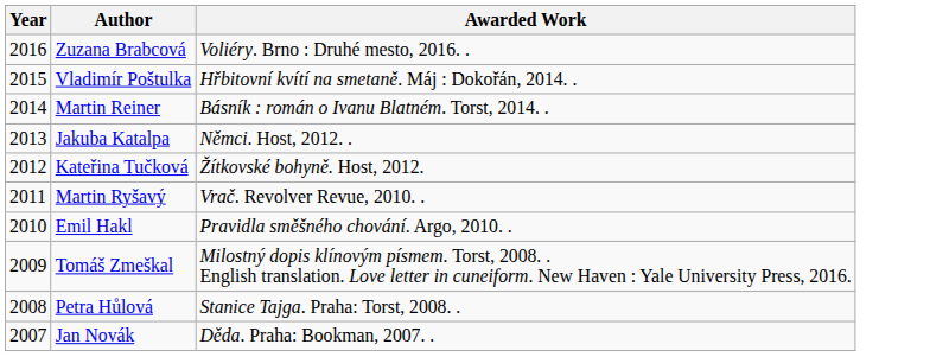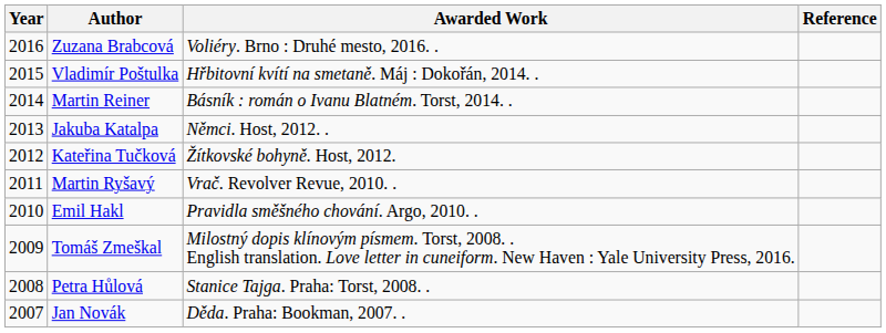 <table class="wikitable">
 <tr>
 <th>Year</th>
 <th>Author</th>
 <th>Awarded Work</th>
+<th>Reference</th>
 </tr>
 <tr>
 <td>2016</td>
 <td><a href='#'>Zuzana Brabcová</a></td>
 <td><em>Voliéry</em>. Brno : Druhé mesto, 2016. .</td>
+<td></td>
 </tr>
 <tr>
 <td>2015</td>
 <td><a href='#'>Vladimír Poštulka</a></td>
 <td><em>Hřbitovní kvítí na smetaně</em>. Máj : Dokořán, 2014. .</td>
+<td></td>
 </tr>
 <tr>
 <td>2014</td>
 <td><a href='#'>Martin Reiner</a></td>
 <td><em>Básník : román o Ivanu Blatném</em>. Torst, 2014. .</td>
+<td></td>
 </tr>
 <tr>
 <td>2013</td>
 <td><a href='#'>Jakuba Katalpa</a></td>
 <td><em>Němci</em>. Host, 2012. .</td>
+<td></td>
 </tr>
 <tr>
 <td>2012</td>
 <td><a href='#'>Kateřina Tučková</a></td>
 <td><em>Žítkovské bohyně.</em> Host, 2012. </td>
+<td></td>
 </tr>
 <tr>
 <td>2011</td>
 <td><a href='#'>Martin Ryšavý</a></td>
 <td><em>Vrač</em>. Revolver Revue, 2010. .</td>
+<td></td>
 </tr>
 <tr>
 <td>2010</td>
 <td><a href='#'>Emil Hakl</a></td>
 <td><em>Pravidla směšného chování</em>. Argo, 2010. .</td>
+<td></td>
 </tr>
 <tr>
 <td>2009</td>
 <td><a href='#'>Tomáš Zmeškal</a></td>
 <td><em>Milostný dopis klínovým písmem</em>. Torst, 2008. .<br>English translation. <em>Love letter in cuneiform</em>. New Haven : Yale University Press, 2016. </td>
+<td></td>
 </tr>
 <tr>
 <td>2008</td>
 <td><a href='#'>Petra Hůlová</a></td>
 <td><em>Stanice Tajga</em>. Praha: Torst, 2008. .</td>
+<td></td>
 </tr>
 <tr>
 <td>2007</td>
 <td><a href='#'>Jan Novák</a></td>
 <td><em>Děda</em>. Praha: Bookman, 2007. .</td>
+<td></td>
 </tr>
 </table>
